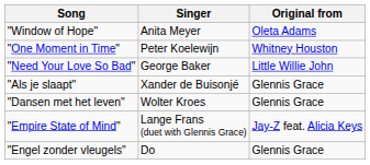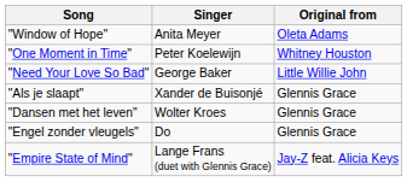 <table class="wikitable">
 <tr>
 <th>Song</th>
 <th>Singer</th>
 <th>Original from</th>
 </tr>
 <tr>
 <td>"Window of Hope"</td>
 <td>Anita Meyer</td>
 <td><a href='#'>Oleta Adams</a></td>
 </tr>
 <tr>
 <td>"<a href='#'>One Moment in Time</a>"</td>
 <td>Peter Koelewijn</td>
 <td><a href='#'>Whitney Houston</a></td>
 </tr>
 <tr>
 <td>"<a href='#'>Need Your Love So Bad</a>"</td>
 <td>George Baker</td>
 <td><a href='#'>Little Willie John</a></td>
 </tr>
 <tr>
 <td>"Als je slaapt"</td>
 <td>Xander de Buisonjé</td>
 <td>Glennis Grace</td>
 </tr>
 <tr>
 <td>"Dansen met het leven"</td>
 <td>Wolter Kroes</td>
 <td>Glennis Grace</td>
 </tr>
 <tr>
+<td>"Engel zonder vleugels"</td>
+<td>Do</td>
+<td>Glennis Grace</td>
+</tr>
+<tr>
 <td>"<a href='#'>Empire State of Mind</a>"</td>
 <td>Lange Frans <br><small>(duet with Glennis Grace)</small></td>
 <td><a href='#'>Jay-Z</a> feat. <a href='#'>Alicia Keys</a></td>
 </tr>
-<tr>
-<td>"Engel zonder vleugels"</td>
-<td>Do</td>
-<td>Glennis Grace</td>
-</tr>
 </table>
